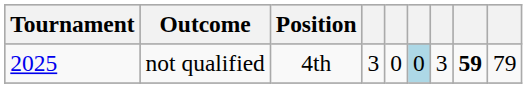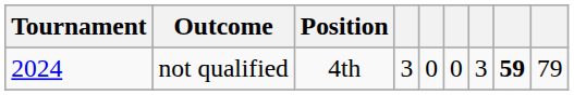 <table class="wikitable" style="text-align:center; font-size:90%;">
 <tr>
 <th>Tournament</th>
 <th>Outcome</th>
 <th>Position</th>
 <th></th>
 <th></th>
 <th></th>
 <th></th>
 <th></th>
 <th></th>
 </tr>
 <tr>
-<td align=left> <a href='#'>2025</a></td>
+<td align=left> <a href='#'>2024</a></td>
 <td>not qualified</td>
 <td>4th</td>
 <td>3</td>
 <td>0</td>
-<td style="background: lightblue;">0</td>
+<td>0</td>
 <td>3</td>
 <td><strong>59</strong></td>
 <td>79</td>
 </tr>
 </table>
